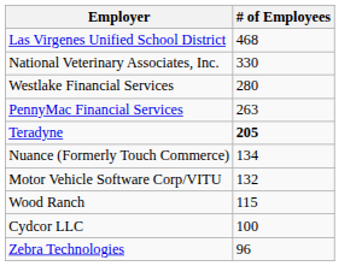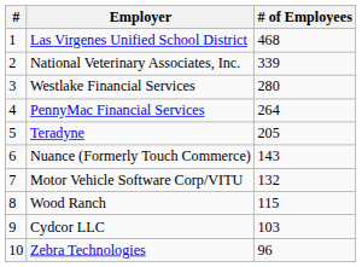 <table class="wikitable">
 <tr>
+<th>#</th>
 <th>Employer</th>
 <th># of Employees</th>
 </tr>
 <tr>
+<td>1</td>
 <td><a href='#'>Las Virgenes Unified School District</a></td>
 <td>468</td>
 </tr>
 <tr>
+<td>2</td>
 <td>National Veterinary Associates, Inc.</td>
-<td>330</td>
+<td>339</td>
 </tr>
 <tr>
+<td>3</td>
 <td>Westlake Financial Services</td>
 <td>280</td>
 </tr>
 <tr>
+<td>4</td>
 <td><a href='#'>PennyMac Financial Services</a></td>
-<td>263</td>
+<td>264</td>
 </tr>
 <tr>
+<td>5</td>
 <td><a href='#'>Teradyne</a></td>
-<td><strong>205</strong></td>
+<td>205</td>
 </tr>
 <tr>
+<td>6</td>
 <td>Nuance (Formerly Touch Commerce)</td>
-<td>134</td>
+<td>143</td>
 </tr>
 <tr>
+<td>7</td>
 <td>Motor Vehicle Software Corp/VITU</td>
 <td>132</td>
 </tr>
 <tr>
+<td>8</td>
 <td>Wood Ranch</td>
 <td>115</td>
 </tr>
 <tr>
+<td>9</td>
 <td>Cydcor LLC</td>
-<td>100</td>
+<td>103</td>
 </tr>
 <tr>
+<td>10</td>
 <td><a href='#'>Zebra Technologies</a></td>
 <td>96</td>
 </tr>
 </table>
